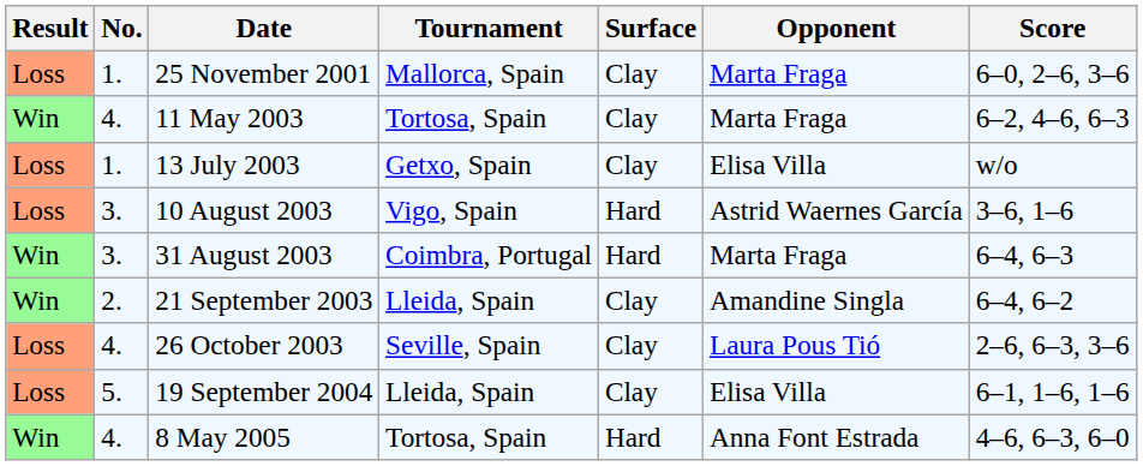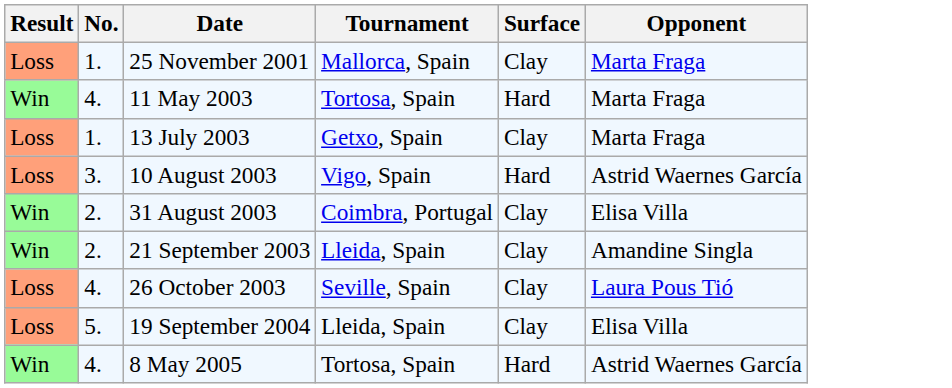 <table class="sortable wikitable" style="font-size:97%;">
 <tr>
 <th>Result</th>
 <th>No.</th>
 <th>Date</th>
 <th>Tournament</th>
 <th>Surface</th>
 <th>Opponent</th>
-<th class="unsortable">Score</th>
 </tr>
 <tr bgcolor="#f0f8ff">
 <td style="background:#ffa07a;">Loss</td>
 <td>1.</td>
 <td>25 November 2001</td>
 <td><a href='#'>Mallorca</a>, Spain</td>
 <td>Clay</td>
 <td> <a href='#'>Marta Fraga</a></td>
-<td>6–0, 2–6, 3–6</td>
 </tr>
 <tr bgcolor="#f0f8ff">
 <td style="background:#98fb98;">Win</td>
 <td>4.</td>
 <td>11 May 2003</td>
 <td><a href='#'>Tortosa</a>, Spain</td>
-<td>Clay</td>
+<td>Hard</td>
 <td> Marta Fraga</td>
-<td>6–2, 4–6, 6–3</td>
 </tr>
 <tr bgcolor="#f0f8ff">
 <td style="background:#ffa07a;">Loss</td>
 <td>1.</td>
 <td>13 July 2003</td>
 <td><a href='#'>Getxo</a>, Spain</td>
 <td>Clay</td>
-<td> Elisa Villa</td>
-<td>w/o</td>
+<td> Marta Fraga</td>
 </tr>
 <tr bgcolor="#f0f8ff">
 <td style="background:#ffa07a;">Loss</td>
 <td>3.</td>
 <td>10 August 2003</td>
 <td><a href='#'>Vigo</a>, Spain</td>
 <td>Hard</td>
 <td> Astrid Waernes García</td>
-<td>3–6, 1–6</td>
 </tr>
 <tr bgcolor="#f0f8ff">
 <td style="background:#98fb98;">Win</td>
-<td>3.</td>
+<td>2.</td>
 <td>31 August 2003</td>
 <td><a href='#'>Coimbra</a>, Portugal</td>
-<td>Hard</td>
-<td> Marta Fraga</td>
-<td>6–4, 6–3</td>
+<td>Clay</td>
+<td> Elisa Villa</td>
 </tr>
 <tr bgcolor="#f0f8ff">
 <td style="background:#98fb98;">Win</td>
 <td>2.</td>
 <td>21 September 2003</td>
 <td><a href='#'>Lleida</a>, Spain</td>
 <td>Clay</td>
 <td> Amandine Singla</td>
-<td>6–4, 6–2</td>
 </tr>
 <tr bgcolor="#f0f8ff">
 <td style="background:#ffa07a;">Loss</td>
 <td>4.</td>
 <td>26 October 2003</td>
 <td><a href='#'>Seville</a>, Spain</td>
 <td>Clay</td>
 <td> <a href='#'>Laura Pous Tió</a></td>
-<td>2–6, 6–3, 3–6</td>
 </tr>
 <tr bgcolor="#f0f8ff">
 <td style="background:#ffa07a;">Loss</td>
 <td>5.</td>
 <td>19 September 2004</td>
 <td>Lleida, Spain</td>
 <td>Clay</td>
 <td> Elisa Villa</td>
-<td>6–1, 1–6, 1–6</td>
 </tr>
 <tr bgcolor="#f0f8ff">
 <td style="background:#98fb98;">Win</td>
 <td>4.</td>
 <td>8 May 2005</td>
 <td>Tortosa, Spain</td>
 <td>Hard</td>
-<td> Anna Font Estrada</td>
-<td>4–6, 6–3, 6–0</td>
+<td> Astrid Waernes García</td>
 </tr>
 </table>
